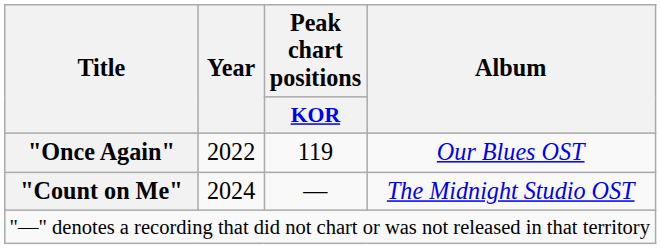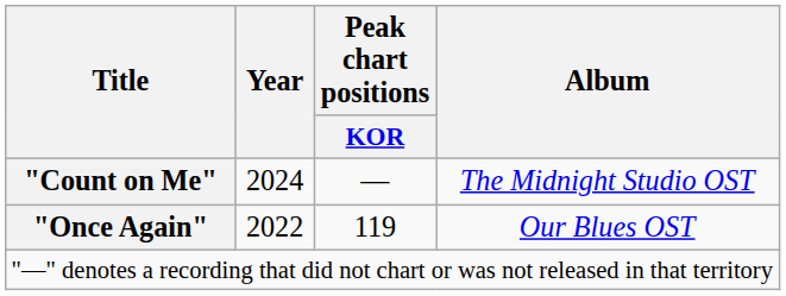 <table class="wikitable plainrowheaders" style="text-align:center">
 <tr>
 <th scope="col" rowspan="2">Title</th>
 <th scope="col" rowspan="2">Year</th>
 <th scope="col">Peak chart<br>positions</th>
 <th scope="col" rowspan="2">Album</th>
 </tr>
 <tr>
 <th scope="col" style="font-size:90%; width:2.75em"><a href='#'>KOR</a><br></th>
 </tr>
 <tr>
+<th scope="row">"Count on Me"</th>
+<td>2024</td>
+<td>—</td>
+<td><em><a href='#'>The Midnight Studio OST</a></em></td>
+</tr>
+<tr>
 <th scope="row">"Once Again"<br></th>
 <td>2022</td>
 <td>119</td>
 <td><em><a href='#'>Our Blues OST</a></em></td>
 </tr>
 <tr>
-<th scope="row">"Count on Me"</th>
-<td>2024</td>
-<td>—</td>
-<td><em><a href='#'>The Midnight Studio OST</a></em></td>
-</tr>
-<tr>
 <td colspan="4" style="font-size:85%">"—" denotes a recording that did not chart or was not released in that territory</td>
 </tr>
 </table>
